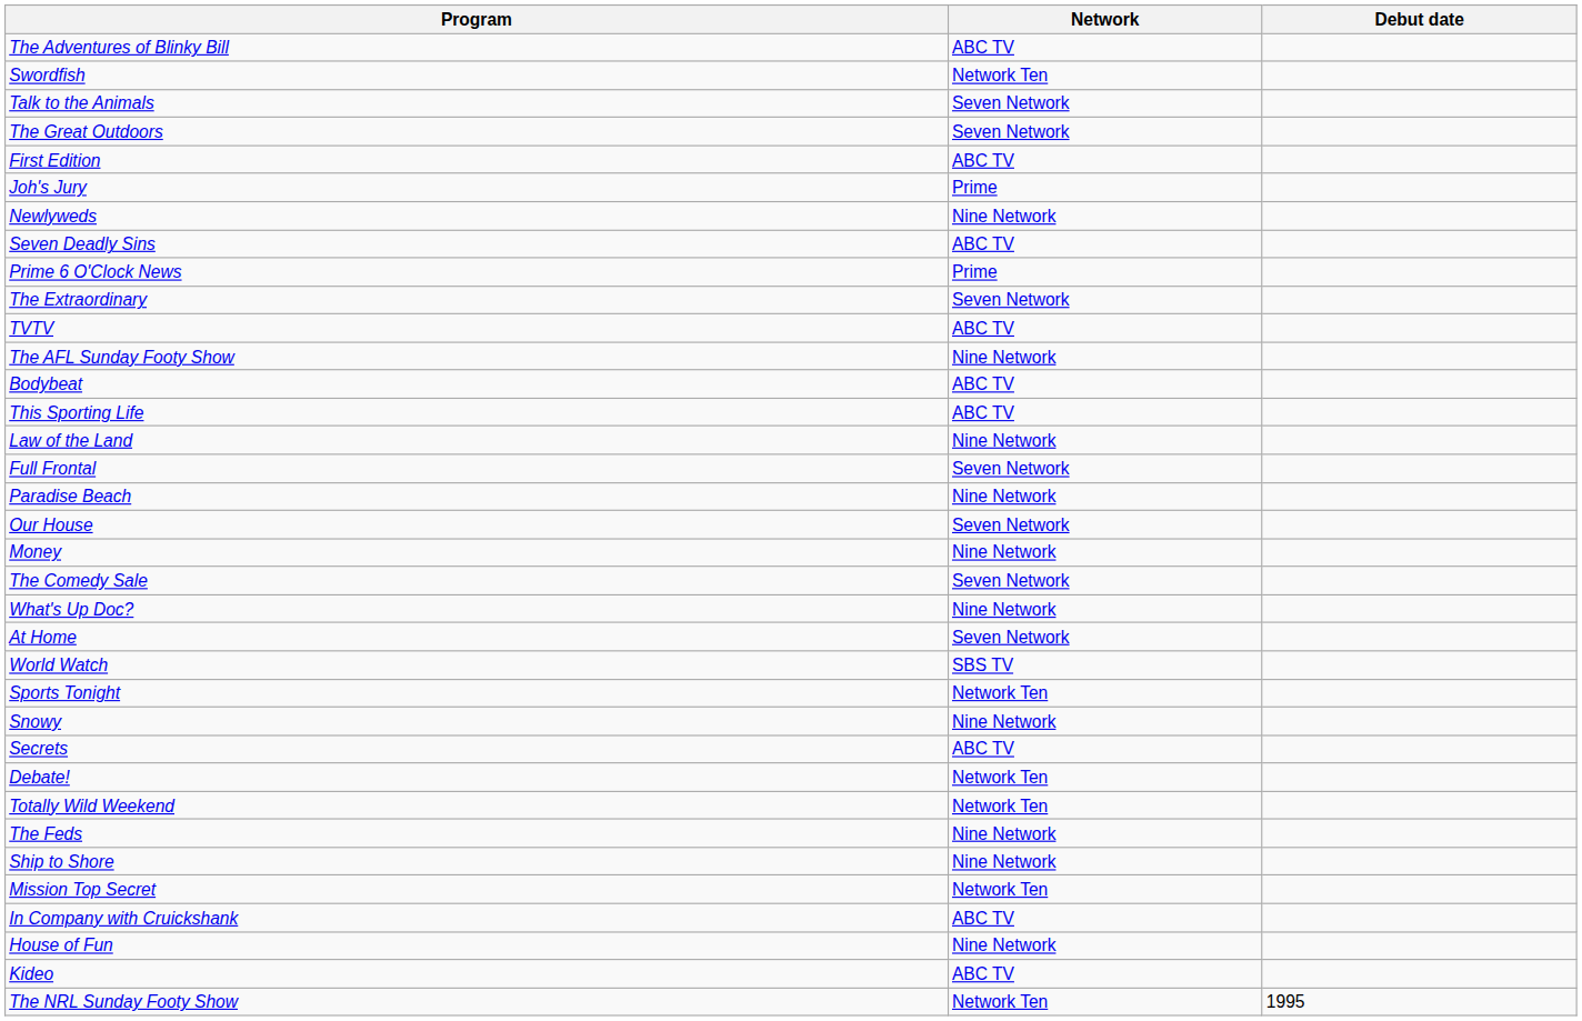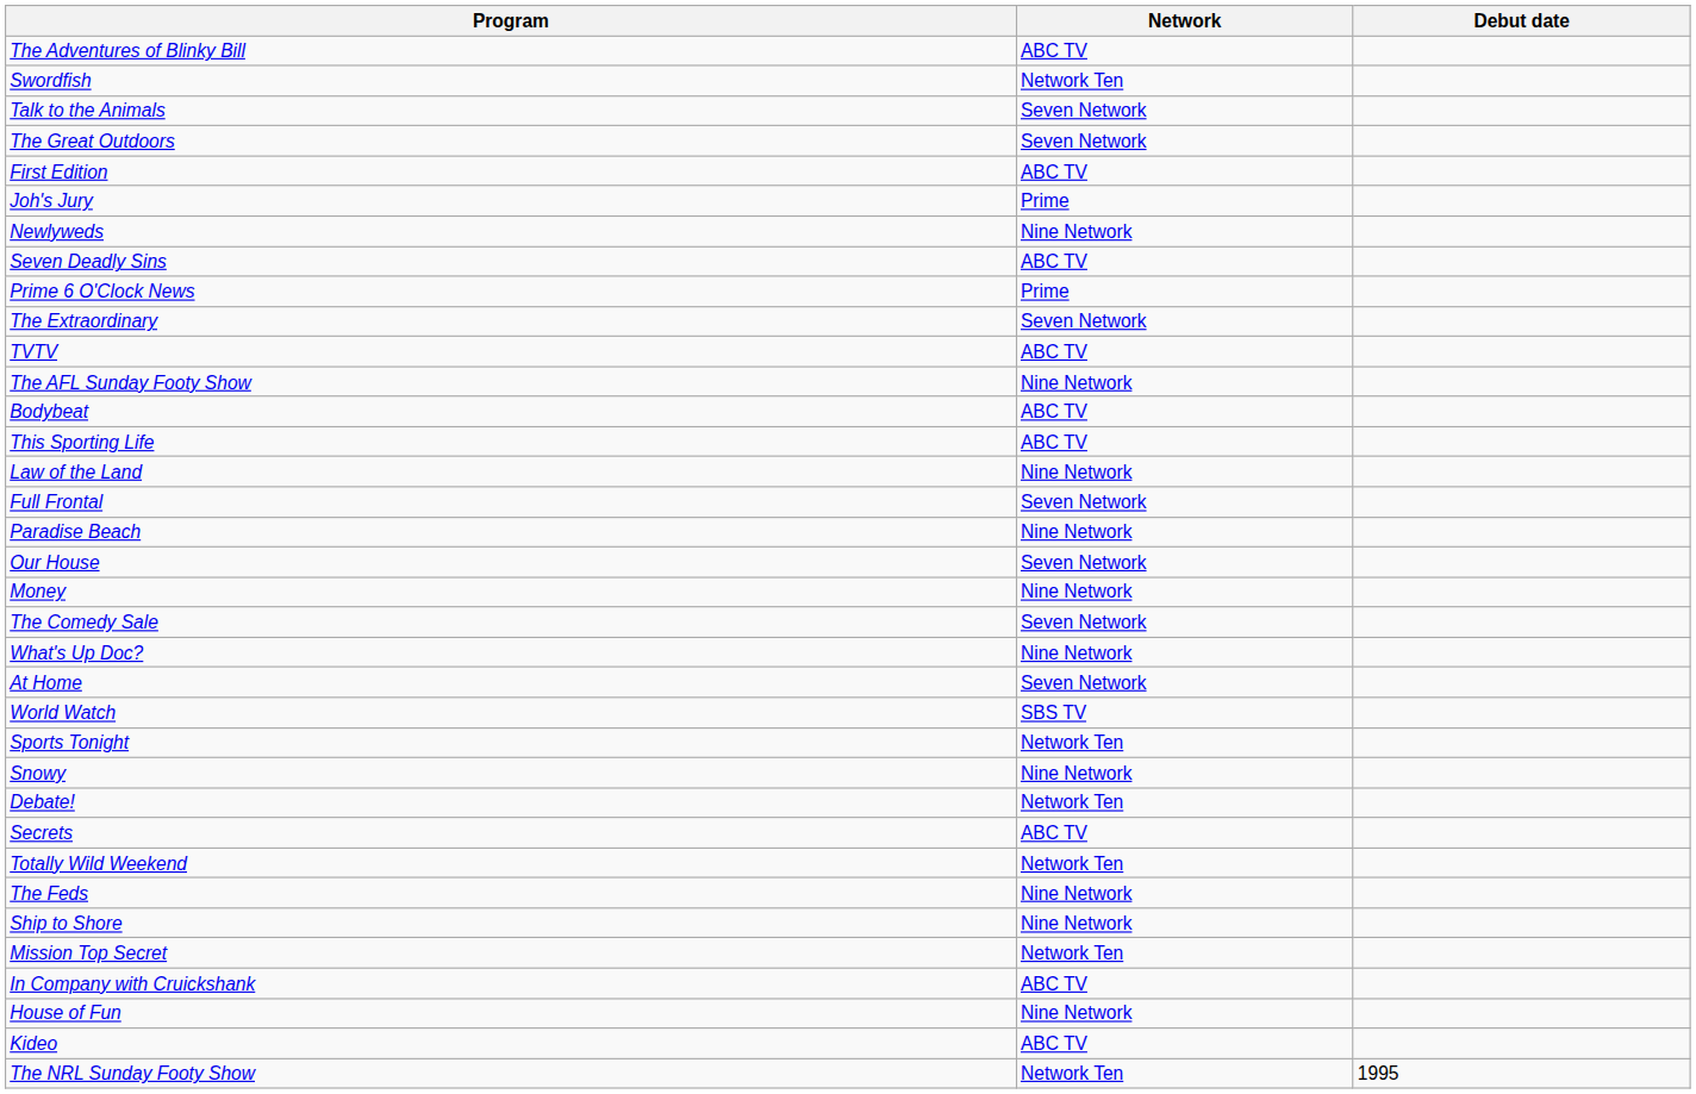 <table class="wikitable sortable"  style="width:100%; font-size:87%;">
 <tr style="background:#efefef;">
 <th style="width:60%;">Program</th>
 <th style="width:20%;">Network</th>
 <th style="width:20%;">Debut date</th>
 </tr>
 <tr>
 <td><em><a href='#'>The Adventures of Blinky Bill</a></em></td>
 <td><a href='#'>ABC TV</a></td>
 <td></td>
 </tr>
 <tr>
 <td><em><a href='#'>Swordfish</a></em></td>
 <td><a href='#'>Network Ten</a></td>
 <td></td>
 </tr>
 <tr>
 <td><em><a href='#'>Talk to the Animals</a></em></td>
 <td><a href='#'>Seven Network</a></td>
 <td></td>
 </tr>
 <tr>
 <td><em><a href='#'>The Great Outdoors</a></em></td>
 <td><a href='#'>Seven Network</a></td>
 <td></td>
 </tr>
 <tr>
 <td><em><a href='#'>First Edition</a></em></td>
 <td><a href='#'>ABC TV</a></td>
 <td></td>
 </tr>
 <tr>
 <td><em><a href='#'>Joh's Jury</a></em></td>
 <td><a href='#'>Prime</a></td>
 <td></td>
 </tr>
 <tr>
 <td><em><a href='#'>Newlyweds</a></em></td>
 <td><a href='#'>Nine Network</a></td>
 <td></td>
 </tr>
 <tr>
 <td><em><a href='#'>Seven Deadly Sins</a></em></td>
 <td><a href='#'>ABC TV</a></td>
 <td></td>
 </tr>
 <tr>
 <td><em><a href='#'>Prime 6 O'Clock News</a></em></td>
 <td><a href='#'>Prime</a></td>
 <td></td>
 </tr>
 <tr>
 <td><em><a href='#'>The Extraordinary</a></em></td>
 <td><a href='#'>Seven Network</a></td>
 <td></td>
 </tr>
 <tr>
 <td><em><a href='#'>TVTV</a></em></td>
 <td><a href='#'>ABC TV</a></td>
 <td></td>
 </tr>
 <tr>
 <td><em><a href='#'>The AFL Sunday Footy Show</a></em></td>
 <td><a href='#'>Nine Network</a></td>
 <td></td>
 </tr>
 <tr>
 <td><em><a href='#'>Bodybeat</a></em></td>
 <td><a href='#'>ABC TV</a></td>
 <td></td>
 </tr>
 <tr>
 <td><em><a href='#'>This Sporting Life</a></em></td>
 <td><a href='#'>ABC TV</a></td>
 <td></td>
 </tr>
 <tr>
 <td><em><a href='#'>Law of the Land</a></em></td>
 <td><a href='#'>Nine Network</a></td>
 <td></td>
 </tr>
 <tr>
 <td><em><a href='#'>Full Frontal</a></em></td>
 <td><a href='#'>Seven Network</a></td>
 <td></td>
 </tr>
 <tr>
 <td><em><a href='#'>Paradise Beach</a></em></td>
 <td><a href='#'>Nine Network</a></td>
 <td></td>
 </tr>
 <tr>
 <td><em><a href='#'>Our House</a></em></td>
 <td><a href='#'>Seven Network</a></td>
 <td></td>
 </tr>
 <tr>
 <td><em><a href='#'>Money</a></em></td>
 <td><a href='#'>Nine Network</a></td>
 <td></td>
 </tr>
 <tr>
 <td><em><a href='#'>The Comedy Sale</a></em></td>
 <td><a href='#'>Seven Network</a></td>
 <td></td>
 </tr>
 <tr>
 <td><em><a href='#'>What's Up Doc?</a></em></td>
 <td><a href='#'>Nine Network</a></td>
 <td></td>
 </tr>
 <tr>
 <td><em><a href='#'>At Home</a></em></td>
 <td><a href='#'>Seven Network</a></td>
 <td></td>
 </tr>
 <tr>
 <td><em><a href='#'>World Watch</a></em></td>
 <td><a href='#'>SBS TV</a></td>
 <td></td>
 </tr>
 <tr>
 <td><em><a href='#'>Sports Tonight</a></em></td>
 <td><a href='#'>Network Ten</a></td>
 <td></td>
 </tr>
 <tr>
 <td><em><a href='#'>Snowy</a></em></td>
 <td><a href='#'>Nine Network</a></td>
 <td></td>
 </tr>
 <tr>
-<td><em><a href='#'>Secrets</a></em></td>
-<td><a href='#'>ABC TV</a></td>
+<td><em><a href='#'>Debate!</a></em></td>
+<td><a href='#'>Network Ten</a></td>
 <td></td>
 </tr>
 <tr>
-<td><em><a href='#'>Debate!</a></em></td>
-<td><a href='#'>Network Ten</a></td>
+<td><em><a href='#'>Secrets</a></em></td>
+<td><a href='#'>ABC TV</a></td>
 <td></td>
 </tr>
 <tr>
 <td><em><a href='#'>Totally Wild Weekend</a></em></td>
 <td><a href='#'>Network Ten</a></td>
 <td></td>
 </tr>
 <tr>
 <td><em><a href='#'>The Feds</a></em></td>
 <td><a href='#'>Nine Network</a></td>
 <td></td>
 </tr>
 <tr>
 <td><em><a href='#'>Ship to Shore</a></em></td>
 <td><a href='#'>Nine Network</a></td>
 <td></td>
 </tr>
 <tr>
 <td><em><a href='#'>Mission Top Secret</a></em></td>
 <td><a href='#'>Network Ten</a></td>
 <td></td>
 </tr>
 <tr>
 <td><em><a href='#'>In Company with Cruickshank</a></em></td>
 <td><a href='#'>ABC TV</a></td>
 <td></td>
 </tr>
 <tr>
 <td><em><a href='#'>House of Fun</a></em></td>
 <td><a href='#'>Nine Network</a></td>
 <td></td>
 </tr>
 <tr>
 <td><em><a href='#'>Kideo</a></em></td>
 <td><a href='#'>ABC TV</a></td>
 <td></td>
 </tr>
 <tr>
 <td><em><a href='#'>The NRL Sunday Footy Show</a></em></td>
 <td><a href='#'>Network Ten</a></td>
 <td>1995</td>
 </tr>
 </table>
